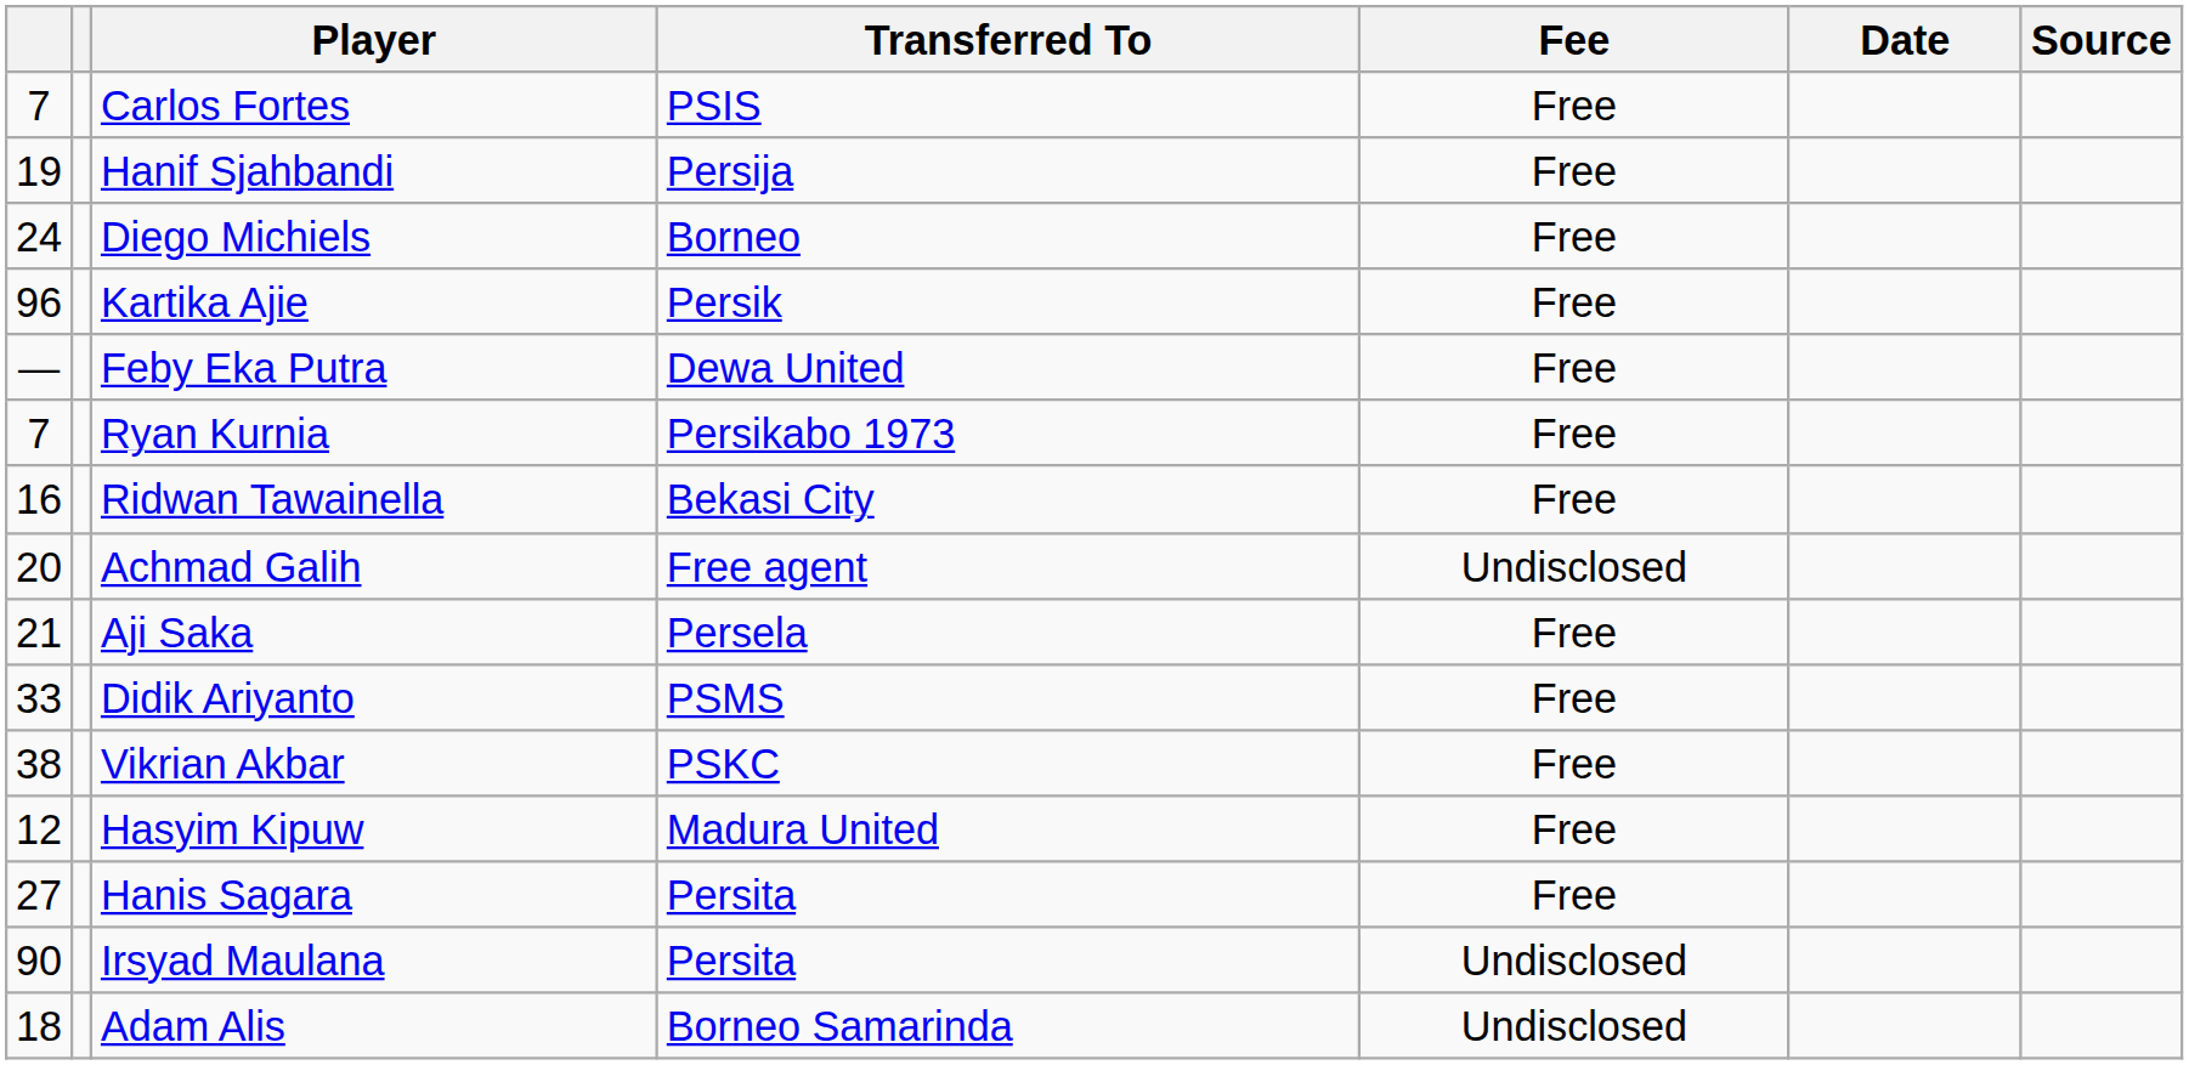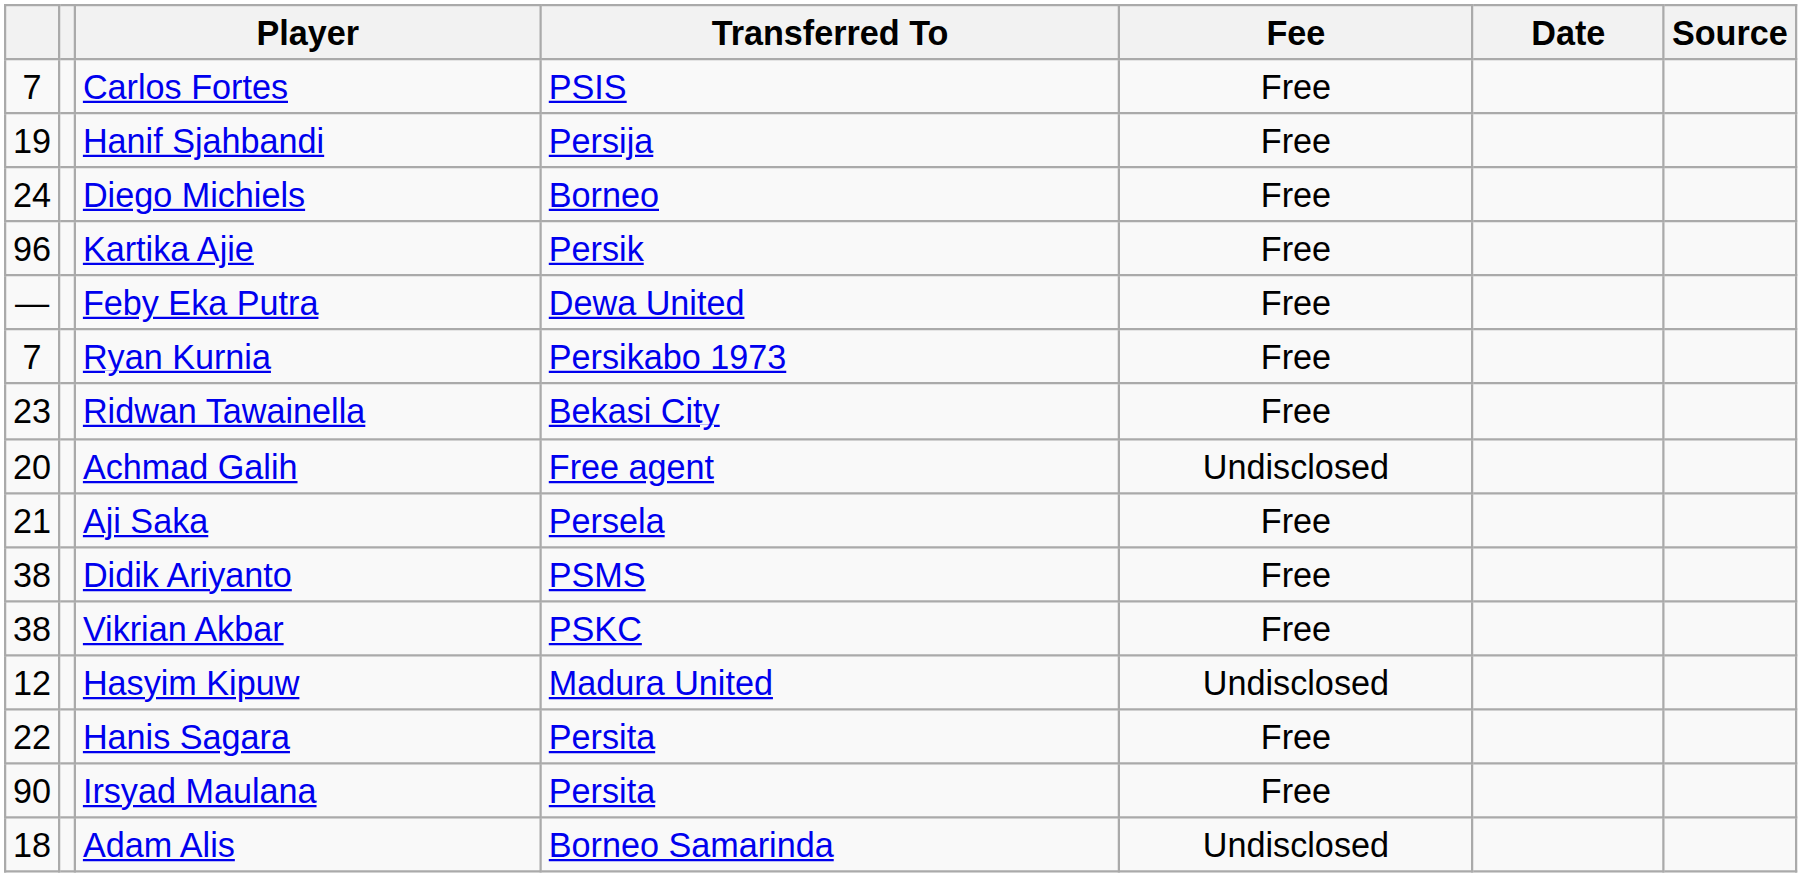 <table class="wikitable plainrowheaders sortable" style="font-size:95%">
 <tr>
 <th></th>
 <th></th>
 <th scope="col" style="width:200px;"><strong>Player</strong></th>
 <th scope="col" style="width:250px;"><strong>Transferred To</strong></th>
 <th scope="col" style="width:150px;"><strong>Fee</strong></th>
 <th scope="col" style="width:78px;"><strong>Date</strong></th>
 <th><strong>Source</strong></th>
 </tr>
 <tr>
 <td align=center>7</td>
 <td align=center></td>
 <td> <a href='#'>Carlos Fortes</a></td>
 <td> <a href='#'>PSIS</a></td>
 <td align=center>Free</td>
 <td align=center></td>
 <td align=center></td>
 </tr>
 <tr>
 <td align=center>19</td>
 <td align=center></td>
 <td> <a href='#'>Hanif Sjahbandi</a></td>
 <td> <a href='#'>Persija</a></td>
 <td align=center>Free</td>
 <td align=center></td>
 <td align=center></td>
 </tr>
 <tr>
 <td align=center>24</td>
 <td align=center></td>
 <td> <a href='#'>Diego Michiels</a></td>
 <td> <a href='#'>Borneo</a></td>
 <td align=center>Free</td>
 <td align=center></td>
 <td align=center></td>
 </tr>
 <tr>
 <td align=center>96</td>
 <td align=center></td>
 <td> <a href='#'>Kartika Ajie</a></td>
 <td> <a href='#'>Persik</a></td>
 <td align=center>Free</td>
 <td align=center></td>
 <td align=center></td>
 </tr>
 <tr>
 <td align=center>—</td>
 <td align=center></td>
 <td> <a href='#'>Feby Eka Putra</a></td>
 <td> <a href='#'>Dewa United</a></td>
 <td align=center>Free</td>
 <td align=center></td>
 <td align=center></td>
 </tr>
 <tr>
 <td align=center>7</td>
 <td align=center></td>
 <td> <a href='#'>Ryan Kurnia</a></td>
 <td> <a href='#'>Persikabo 1973</a></td>
 <td align=center>Free</td>
 <td align=center></td>
 <td align=center></td>
 </tr>
 <tr>
-<td align=center>16</td>
+<td align=center>23</td>
 <td align=center></td>
 <td> <a href='#'>Ridwan Tawainella</a></td>
 <td> <a href='#'>Bekasi City</a></td>
 <td align=center>Free</td>
 <td align=center></td>
 <td align=center></td>
 </tr>
 <tr>
 <td align=center>20</td>
 <td align=center></td>
 <td> <a href='#'>Achmad Galih</a></td>
 <td><a href='#'>Free agent</a></td>
 <td align=center>Undisclosed</td>
 <td align=center></td>
 <td align=center></td>
 </tr>
 <tr>
 <td align=center>21</td>
 <td align=center></td>
 <td> <a href='#'>Aji Saka</a></td>
 <td> <a href='#'>Persela</a></td>
 <td align=center>Free</td>
 <td align=center></td>
 <td align=center></td>
 </tr>
 <tr>
-<td align=center>33</td>
+<td align=center>38</td>
 <td align=center></td>
 <td> <a href='#'>Didik Ariyanto</a></td>
 <td> <a href='#'>PSMS</a></td>
 <td align=center>Free</td>
 <td align=center></td>
 <td align=center></td>
 </tr>
 <tr>
 <td align=center>38</td>
 <td align=center></td>
 <td> <a href='#'>Vikrian Akbar</a></td>
 <td> <a href='#'>PSKC</a></td>
 <td align=center>Free</td>
 <td align=center></td>
 <td align=center></td>
 </tr>
 <tr>
 <td align=center>12</td>
 <td align=center></td>
 <td> <a href='#'>Hasyim Kipuw</a></td>
 <td> <a href='#'>Madura United</a></td>
-<td align=center>Free</td>
+<td align=center>Undisclosed</td>
 <td align=center></td>
 <td align=center></td>
 </tr>
 <tr>
-<td align=center>27</td>
+<td align=center>22</td>
 <td align=center></td>
 <td> <a href='#'>Hanis Sagara</a></td>
 <td> <a href='#'>Persita</a></td>
 <td align=center>Free</td>
 <td align=center></td>
 <td align=center></td>
 </tr>
 <tr>
 <td align=center>90</td>
 <td align=center></td>
 <td> <a href='#'>Irsyad Maulana</a></td>
 <td> <a href='#'>Persita</a></td>
-<td align=center>Undisclosed</td>
+<td align=center>Free</td>
 <td align=center></td>
 <td align=center></td>
 </tr>
 <tr>
 <td align=center>18</td>
 <td align=center></td>
 <td> <a href='#'>Adam Alis</a></td>
 <td> <a href='#'>Borneo Samarinda</a></td>
 <td align=center>Undisclosed</td>
 <td align=center></td>
 <td align=center></td>
 </tr>
 </table>
